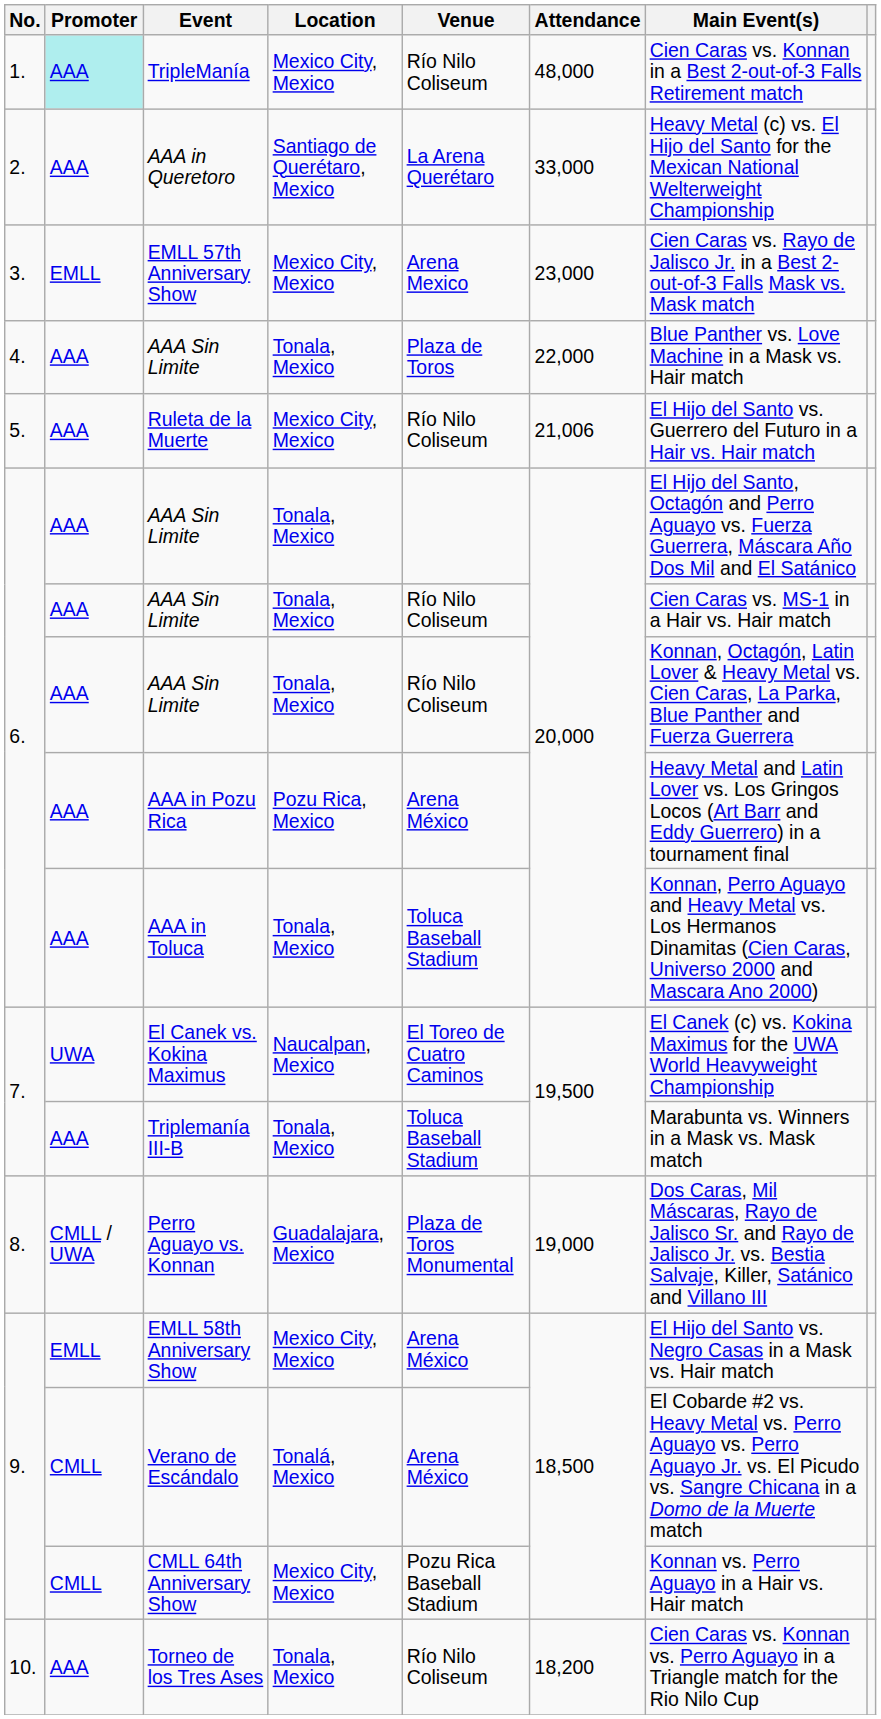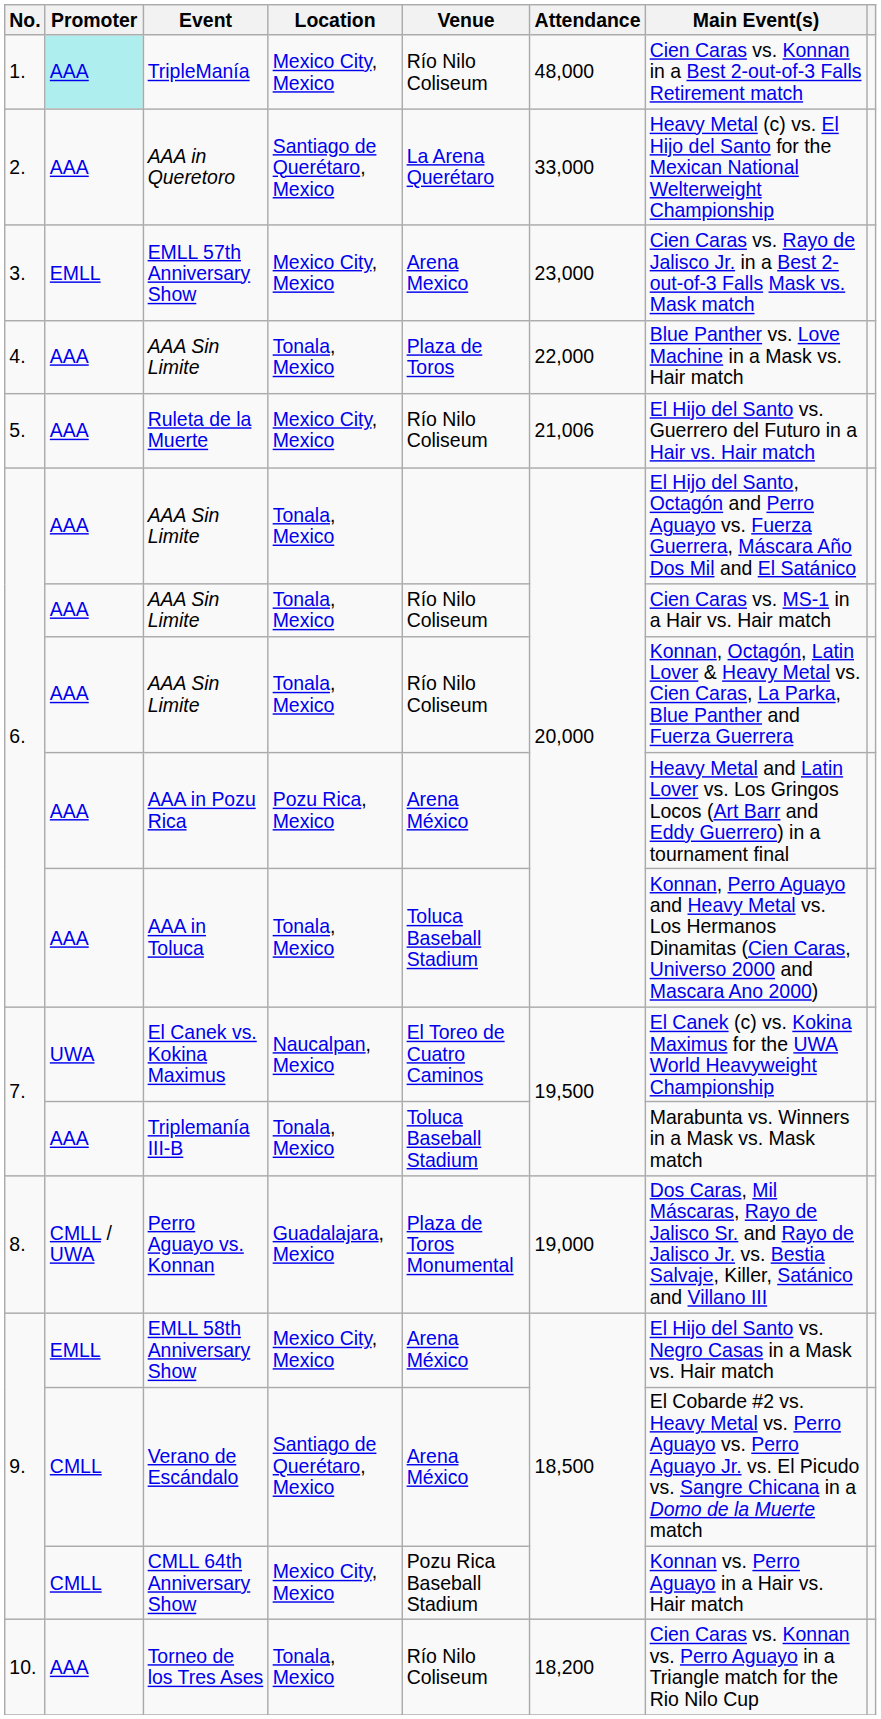 <table class="wikitable sortable" style="font-size:85%;">
 <tr>
 <th>No.</th>
 <th>Promoter</th>
 <th>Event</th>
 <th>Location</th>
 <th>Venue</th>
 <th>Attendance</th>
 <th class=unsortable>Main Event(s)</th>
 <th class=unsortable></th>
 </tr>
 <tr>
 <td>1.</td>
 <td style="background: paleturquoise;"><a href='#'>AAA</a></td>
 <td><a href='#'>TripleManía</a> <br> </td>
 <td><a href='#'>Mexico City</a>, <a href='#'>Mexico</a></td>
 <td>Río Nilo Coliseum</td>
 <td>48,000</td>
 <td><a href='#'>Cien Caras</a> vs. <a href='#'>Konnan</a> in a <a href='#'>Best 2-out-of-3 Falls</a> <a href='#'>Retirement match</a></td>
 <td></td>
 </tr>
 <tr>
 <td>2.</td>
 <td><a href='#'>AAA</a></td>
 <td><em>AAA in Queretoro</em> <br> </td>
 <td><a href='#'>Santiago de Querétaro</a>, <a href='#'>Mexico</a></td>
 <td><a href='#'>La Arena Querétaro</a></td>
 <td>33,000</td>
 <td><a href='#'>Heavy Metal</a> (c) vs. <a href='#'>El Hijo del Santo</a> for the <a href='#'>Mexican National Welterweight Championship</a></td>
 <td> </td>
 </tr>
 <tr>
 <td>3.</td>
 <td><a href='#'>EMLL</a></td>
 <td><a href='#'>EMLL 57th Anniversary Show</a> <br> </td>
 <td><a href='#'>Mexico City</a>, <a href='#'>Mexico</a></td>
 <td><a href='#'>Arena Mexico</a></td>
 <td>23,000</td>
 <td><a href='#'>Cien Caras</a> vs. <a href='#'>Rayo de Jalisco Jr.</a> in a <a href='#'>Best 2-out-of-3 Falls</a> <a href='#'>Mask vs. Mask match</a></td>
 <td> </td>
 </tr>
 <tr>
 <td>4.</td>
 <td><a href='#'>AAA</a></td>
 <td><em>AAA Sin Limite</em> <br> </td>
 <td><a href='#'>Tonala</a>, <a href='#'>Mexico</a></td>
 <td><a href='#'>Plaza de Toros</a></td>
 <td>22,000</td>
 <td><a href='#'>Blue Panther</a> vs. <a href='#'>Love Machine</a> in a Mask vs. Hair match</td>
 <td></td>
 </tr>
 <tr>
 <td>5.</td>
 <td><a href='#'>AAA</a></td>
 <td><a href='#'>Ruleta de la Muerte</a><br> </td>
 <td><a href='#'>Mexico City</a>, <a href='#'>Mexico</a></td>
 <td>Río Nilo Coliseum</td>
 <td>21,006</td>
 <td><a href='#'>El Hijo del Santo</a> vs. Guerrero del Futuro in a <a href='#'>Hair vs. Hair match</a></td>
 <td></td>
 </tr>
 <tr>
 <td rowspan=5>6.</td>
 <td><a href='#'>AAA</a></td>
 <td><em>AAA Sin Limite</em> <br> </td>
 <td><a href='#'>Tonala</a>, <a href='#'>Mexico</a></td>
 <td></td>
 <td rowspan=5>20,000</td>
 <td><a href='#'>El Hijo del Santo</a>, <a href='#'>Octagón</a> and <a href='#'>Perro Aguayo</a> vs. <a href='#'>Fuerza Guerrera</a>, <a href='#'>Máscara Año Dos Mil</a> and <a href='#'>El Satánico</a></td>
 <td></td>
 </tr>
 <tr>
 <td><a href='#'>AAA</a></td>
 <td><em>AAA Sin Limite</em> <br> </td>
 <td><a href='#'>Tonala</a>, <a href='#'>Mexico</a></td>
 <td>Río Nilo Coliseum</td>
 <td><a href='#'>Cien Caras</a> vs. <a href='#'>MS-1</a> in a Hair vs. Hair match</td>
 <td><br></td>
 </tr>
 <tr>
 <td><a href='#'>AAA</a></td>
 <td><em>AAA Sin Limite</em> <br> </td>
 <td><a href='#'>Tonala</a>, <a href='#'>Mexico</a></td>
 <td>Río Nilo Coliseum</td>
 <td><a href='#'>Konnan</a>, <a href='#'>Octagón</a>, <a href='#'>Latin Lover</a> & <a href='#'>Heavy Metal</a> vs. <a href='#'>Cien Caras</a>, <a href='#'>La Parka</a>, <a href='#'>Blue Panther</a> and <a href='#'>Fuerza Guerrera</a></td>
 <td></td>
 </tr>
 <tr>
 <td><a href='#'>AAA</a></td>
 <td><a href='#'>AAA in Pozu Rica</a> <br> </td>
 <td><a href='#'>Pozu Rica</a>, <a href='#'>Mexico</a></td>
 <td><a href='#'>Arena México</a></td>
 <td><a href='#'>Heavy Metal</a> and <a href='#'>Latin Lover</a> vs. Los Gringos Locos (<a href='#'>Art Barr</a> and <a href='#'>Eddy Guerrero</a>) in a tournament final</td>
 <td></td>
 </tr>
 <tr>
 <td><a href='#'>AAA</a></td>
 <td><a href='#'>AAA in Toluca</a> <br> </td>
 <td><a href='#'>Tonala</a>, <a href='#'>Mexico</a></td>
 <td><a href='#'>Toluca Baseball Stadium</a></td>
 <td><a href='#'>Konnan</a>, <a href='#'>Perro Aguayo</a> and <a href='#'>Heavy Metal</a> vs. Los Hermanos Dinamitas (<a href='#'>Cien Caras</a>, <a href='#'>Universo 2000</a> and <a href='#'>Mascara Ano 2000</a>)</td>
 <td></td>
 </tr>
 <tr>
 <td rowspan=2>7.</td>
 <td><a href='#'>UWA</a></td>
 <td><a href='#'>El Canek vs. Kokina Maximus</a> <br> </td>
 <td><a href='#'>Naucalpan</a>, <a href='#'>Mexico</a></td>
 <td><a href='#'>El Toreo de Cuatro Caminos</a></td>
 <td rowspan=2>19,500</td>
 <td><a href='#'>El Canek</a> (c) vs. <a href='#'>Kokina Maximus</a> for the <a href='#'>UWA World Heavyweight Championship</a></td>
 <td> </td>
 </tr>
 <tr>
 <td><a href='#'>AAA</a></td>
 <td><a href='#'>Triplemanía III-B</a> <br> </td>
 <td><a href='#'>Tonala</a>, <a href='#'>Mexico</a></td>
 <td><a href='#'>Toluca Baseball Stadium</a></td>
 <td>Marabunta vs. Winners in a Mask vs. Mask match</td>
 <td></td>
 </tr>
 <tr>
 <td>8.</td>
 <td><a href='#'>CMLL</a> / <a href='#'>UWA</a></td>
 <td><a href='#'>Perro Aguayo vs. Konnan</a> <br> </td>
 <td><a href='#'>Guadalajara</a>, <a href='#'>Mexico</a></td>
 <td><a href='#'>Plaza de Toros Monumental</a></td>
 <td>19,000</td>
 <td><a href='#'>Dos Caras</a>, <a href='#'>Mil Máscaras</a>, <a href='#'>Rayo de Jalisco Sr.</a> and <a href='#'>Rayo de Jalisco Jr.</a> vs. <a href='#'>Bestia Salvaje</a>, Killer, <a href='#'>Satánico</a> and <a href='#'>Villano III</a></td>
 <td></td>
 </tr>
 <tr>
 <td rowspan=3>9.</td>
 <td><a href='#'>EMLL</a></td>
 <td><a href='#'>EMLL 58th Anniversary Show</a> <br> </td>
 <td><a href='#'>Mexico City</a>, <a href='#'>Mexico</a></td>
 <td><a href='#'>Arena México</a></td>
 <td rowspan=3>18,500</td>
 <td><a href='#'>El Hijo del Santo</a> vs. <a href='#'>Negro Casas</a> in a Mask vs. Hair match</td>
 <td></td>
 </tr>
 <tr>
 <td><a href='#'>CMLL</a></td>
 <td><a href='#'>Verano de Escándalo</a> <br> </td>
-<td><a href='#'>Tonalá</a>, <a href='#'>Mexico</a></td>
+<td><a href='#'>Santiago de Querétaro</a>, <a href='#'>Mexico</a></td>
 <td><a href='#'>Arena México</a></td>
 <td>El Cobarde #2 vs. <a href='#'>Heavy Metal</a> vs. <a href='#'>Perro Aguayo</a> vs. <a href='#'>Perro Aguayo Jr.</a> vs. El Picudo vs. <a href='#'>Sangre Chicana</a> in a <em><a href='#'>Domo de la Muerte</a></em> match</td>
 <td></td>
 </tr>
 <tr>
 <td><a href='#'>CMLL</a></td>
 <td><a href='#'>CMLL 64th Anniversary Show</a> <br> </td>
 <td><a href='#'>Mexico City</a>, <a href='#'>Mexico</a></td>
 <td>Pozu Rica Baseball Stadium</td>
 <td><a href='#'>Konnan</a> vs. <a href='#'>Perro Aguayo</a> in a Hair vs. Hair match</td>
 <td></td>
 </tr>
 <tr>
 <td>10.</td>
 <td><a href='#'>AAA</a></td>
 <td><a href='#'>Torneo de los Tres Ases</a> <br> </td>
 <td><a href='#'>Tonala</a>, <a href='#'>Mexico</a></td>
 <td>Río Nilo Coliseum</td>
 <td>18,200</td>
 <td><a href='#'>Cien Caras</a> vs. <a href='#'>Konnan</a> vs. <a href='#'>Perro Aguayo</a> in a Triangle match for the Rio Nilo Cup</td>
 <td></td>
 </tr>
 </table>
